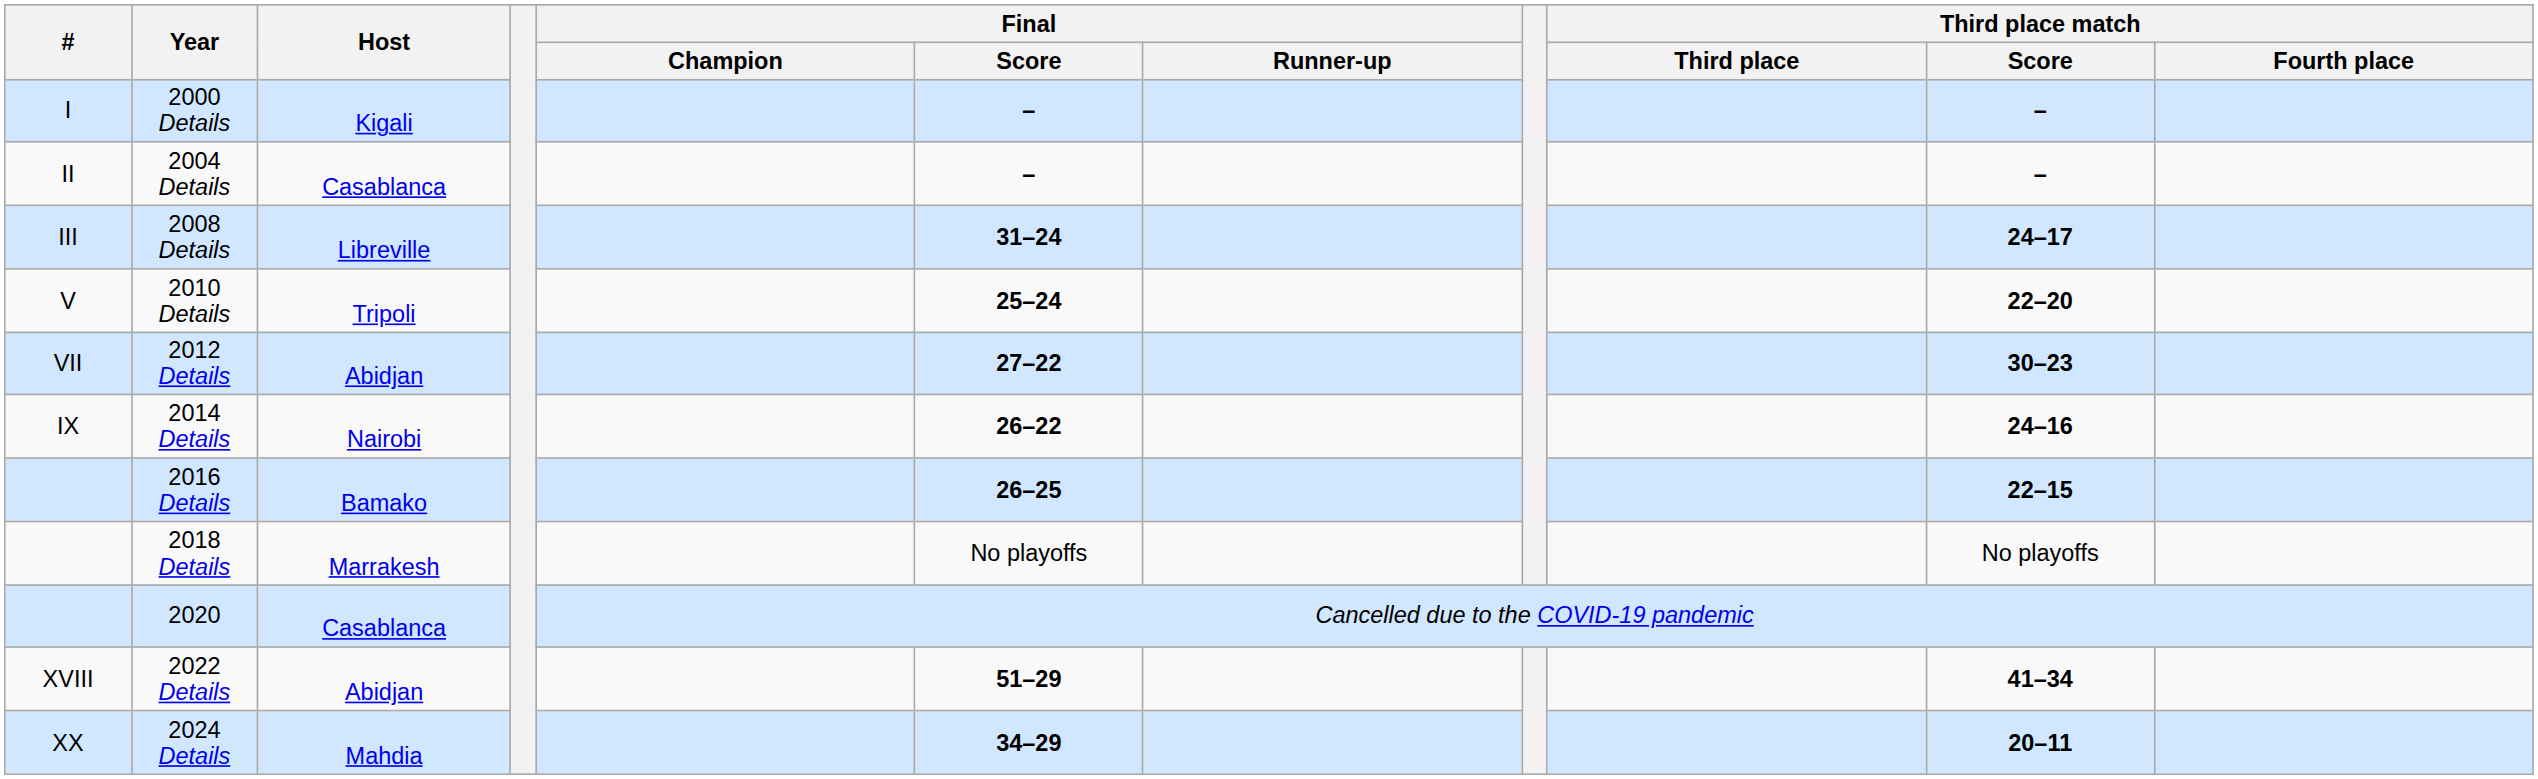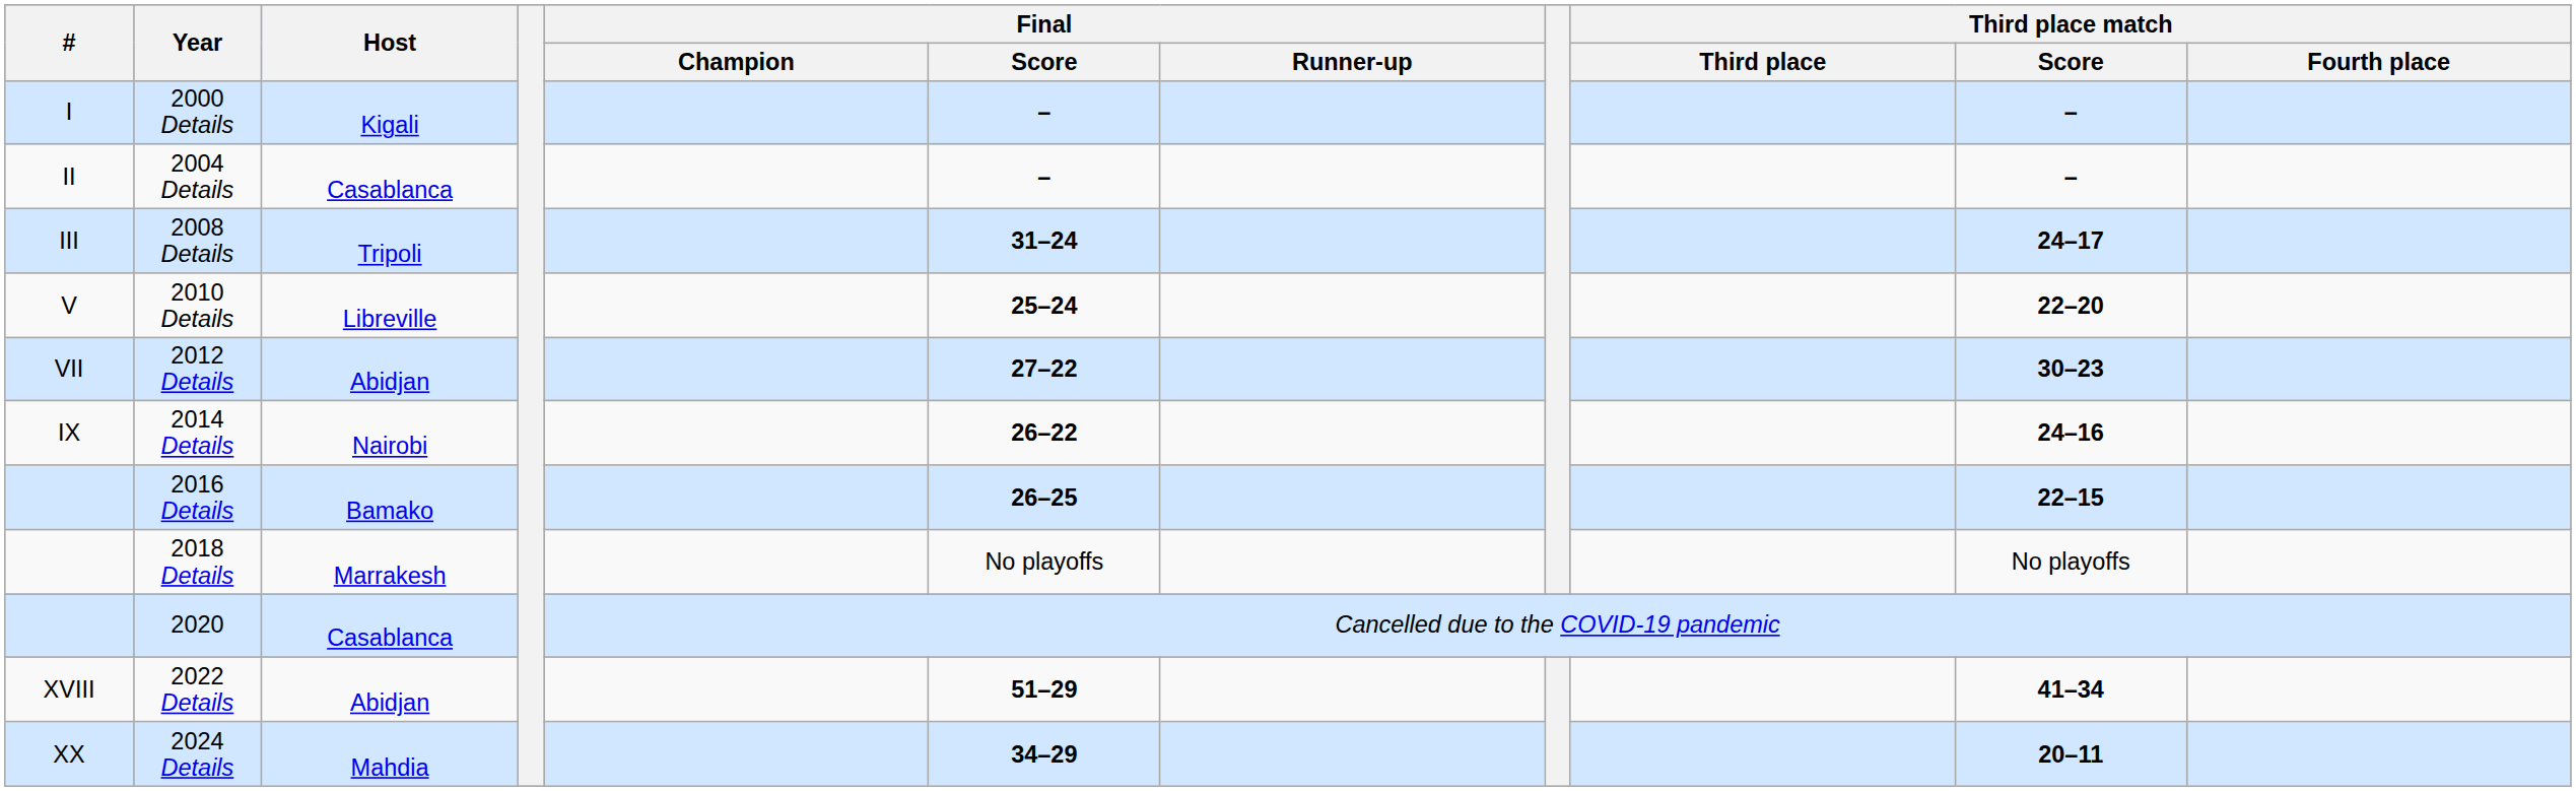 <table class="wikitable" style="font-size:90%; width: 98%; text-align: center;">
 <tr bgcolor=#C1D8FF>
 <th rowspan=2 width=5%>#</th>
 <th rowspan=2 width=5%>Year</th>
 <th rowspan=2 width=10%>Host</th>
 <th width=1% rowspan=13 bgcolor=ffffff></th>
 <th colspan=3>Final</th>
 <th width=1% rowspan=10 bgcolor=ffffff></th>
 <th colspan=3>Third place match</th>
 </tr>
 <tr bgcolor=#EFEFEF>
 <th width=15%>Champion</th>
 <th width=9%>Score</th>
 <th width=15%>Runner-up</th>
 <th width=15%>Third place</th>
 <th width=9%>Score</th>
 <th width=15%>Fourth place</th>
 </tr>
 <tr bgcolor=#D0E7FF>
 <td>I</td>
 <td>2000<br><em>Details</em></td>
 <td><br><a href='#'>Kigali</a></td>
 <td><strong></strong></td>
 <td><strong>–</strong></td>
 <td></td>
 <td></td>
 <td><strong>–</strong></td>
 <td></td>
 </tr>
 <tr>
 <td>II</td>
 <td>2004<br><em>Details</em></td>
 <td><br><a href='#'>Casablanca</a></td>
 <td><strong></strong></td>
 <td><strong>–</strong></td>
 <td></td>
 <td></td>
 <td><strong>–</strong></td>
 <td></td>
 </tr>
 <tr bgcolor=#D0E7FF>
 <td>III</td>
 <td>2008<br><em>Details</em></td>
-<td><br><a href='#'>Libreville</a></td>
+<td><br><a href='#'>Tripoli</a></td>
 <td><strong></strong></td>
 <td><strong>31–24</strong></td>
 <td></td>
 <td></td>
 <td><strong>24–17</strong></td>
 <td></td>
 </tr>
 <tr>
 <td>V</td>
 <td>2010<br><em>Details</em></td>
-<td><br><a href='#'>Tripoli</a></td>
+<td><br><a href='#'>Libreville</a></td>
 <td><strong></strong></td>
 <td><strong>25–24</strong></td>
 <td></td>
 <td></td>
 <td><strong>22–20</strong></td>
 <td></td>
 </tr>
 <tr bgcolor=#D0E7FF>
 <td>VII</td>
 <td>2012<br><em><a href='#'>Details</a></em></td>
 <td><br><a href='#'>Abidjan</a></td>
 <td><strong></strong></td>
 <td><strong>27–22</strong></td>
 <td></td>
 <td></td>
 <td><strong>30–23</strong></td>
 <td></td>
 </tr>
 <tr>
 <td>IX</td>
 <td>2014<br><em><a href='#'>Details</a></em></td>
 <td><br><a href='#'>Nairobi</a></td>
 <td><strong></strong></td>
 <td><strong>26–22</strong></td>
 <td></td>
 <td></td>
 <td><strong>24–16</strong></td>
 <td></td>
 </tr>
 <tr bgcolor=#D0E7FF>
 <td></td>
 <td>2016<br><em><a href='#'>Details</a></em></td>
 <td><br><a href='#'>Bamako</a></td>
 <td><strong></strong></td>
 <td><strong>26–25</strong></td>
 <td></td>
 <td></td>
 <td><strong>22–15</strong></td>
 <td></td>
 </tr>
 <tr>
 <td></td>
 <td>2018<br><em><a href='#'>Details</a></em></td>
 <td><br><a href='#'>Marrakesh</a></td>
 <td><strong></strong></td>
 <td><span>No playoffs</span></td>
 <td></td>
 <td></td>
 <td><span>No playoffs</span></td>
 <td></td>
 </tr>
 <tr bgcolor=#D0E7FF>
 <td></td>
 <td>2020</td>
 <td><br><a href='#'>Casablanca</a></td>
 <td colspan=7><em>Cancelled due to the <a href='#'>COVID-19 pandemic</a></em></td>
 </tr>
 <tr>
 <td>XVIII</td>
 <td>2022<br><em><a href='#'>Details</a></em></td>
 <td><br><a href='#'>Abidjan</a></td>
 <td><strong></strong></td>
 <td><strong>51–29</strong></td>
 <td></td>
 <th width=1% rowspan=2></th>
 <td></td>
 <td><strong>41–34</strong></td>
 <td></td>
 </tr>
 <tr bgcolor=#D0E7FF>
 <td>XX</td>
 <td>2024<br><em><a href='#'>Details</a></em></td>
 <td><br><a href='#'>Mahdia</a></td>
 <td></td>
 <td><strong>34–29</strong></td>
 <td></td>
 <td></td>
 <td><strong>20–11</strong></td>
 <td></td>
 </tr>
 </table>
